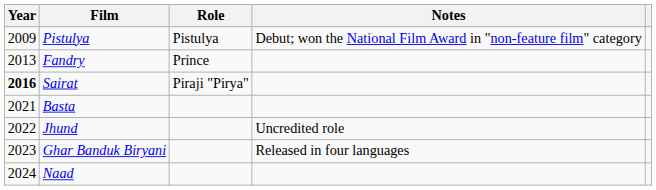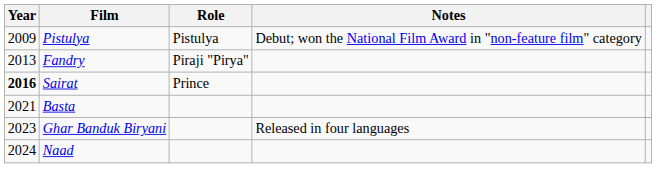 <table class="wikitable sortable">
 <tr>
 <th>Year</th>
 <th>Film</th>
 <th>Role</th>
 <th>Notes</th>
 <th></th>
 </tr>
 <tr>
 <td>2009</td>
 <td><em><a href='#'>Pistulya</a></em></td>
 <td>Pistulya</td>
 <td>Debut; won the <a href='#'>National Film Award</a> in "<a href='#'>non-feature film</a>" category</td>
 <td></td>
 </tr>
 <tr>
 <td>2013</td>
 <td><em><a href='#'>Fandry</a></em></td>
-<td>Prince</td>
+<td>Piraji "Pirya"</td>
 <td></td>
 <td></td>
 </tr>
 <tr>
 <td><strong>2016</strong></td>
 <td><em><a href='#'>Sairat</a></em></td>
-<td>Piraji "Pirya"</td>
+<td>Prince</td>
 <td></td>
 <td></td>
 </tr>
 <tr>
 <td>2021</td>
 <td><em><a href='#'>Basta</a></em></td>
 <td></td>
 <td></td>
-<td></td>
-</tr>
-<tr>
-<td>2022</td>
-<td><em><a href='#'>Jhund</a></em></td>
-<td></td>
-<td>Uncredited role</td>
 <td></td>
 </tr>
 <tr>
 <td>2023</td>
 <td><em><a href='#'>Ghar Banduk Biryani</a></em></td>
 <td></td>
 <td>Released in four languages</td>
 <td></td>
 </tr>
 <tr>
 <td>2024</td>
 <td><em><a href='#'>Naad</a></em></td>
 <td></td>
 <td></td>
 <td></td>
 </tr>
 </table>
